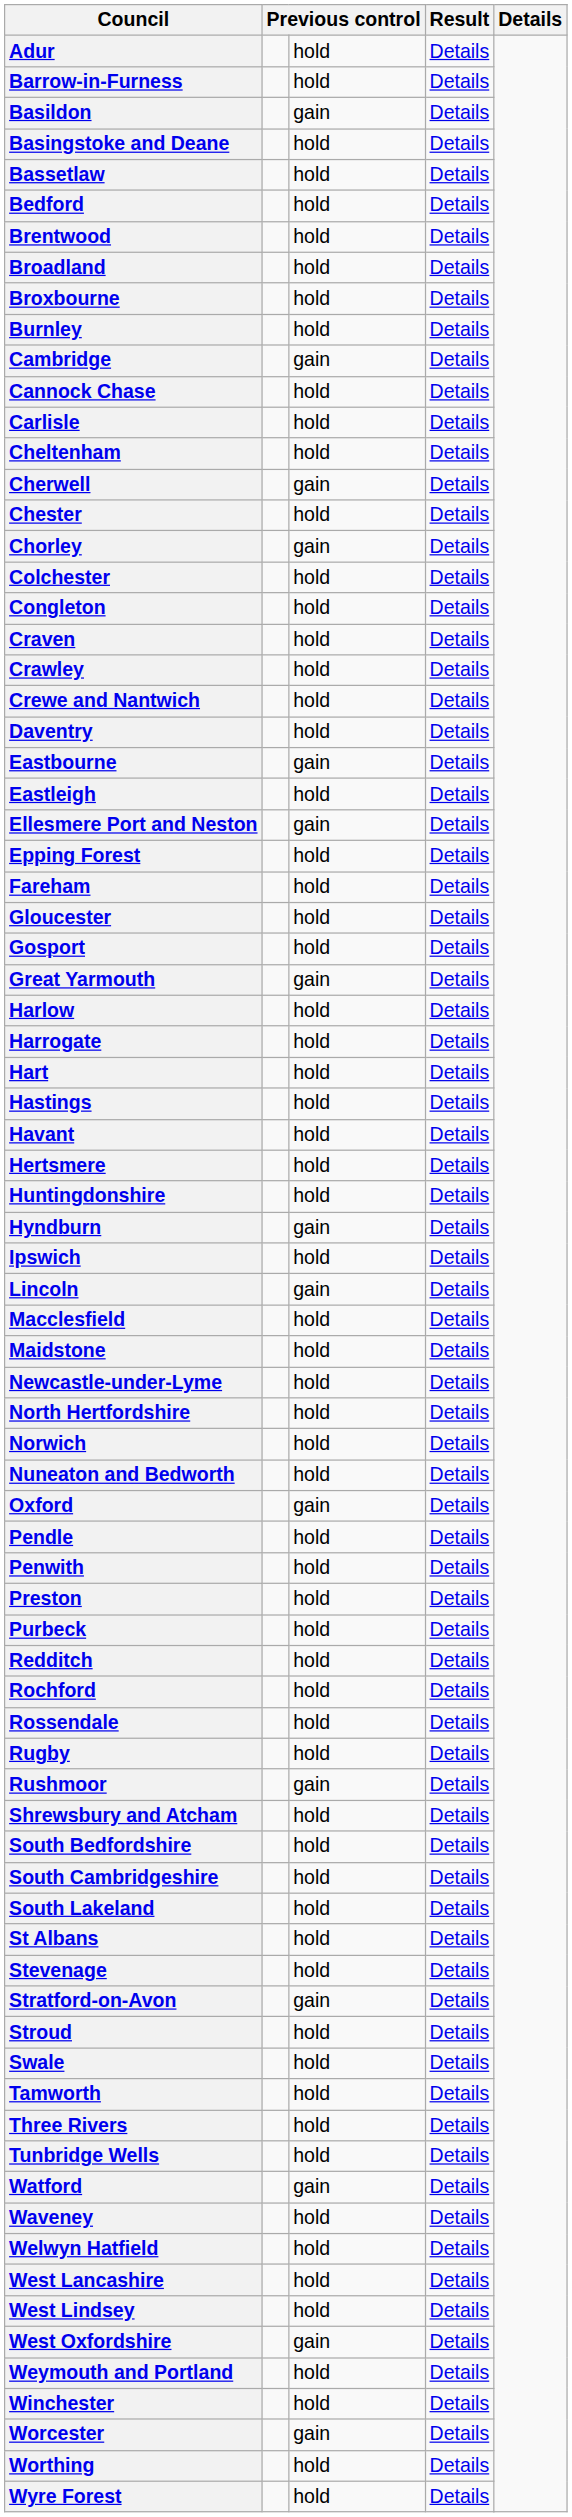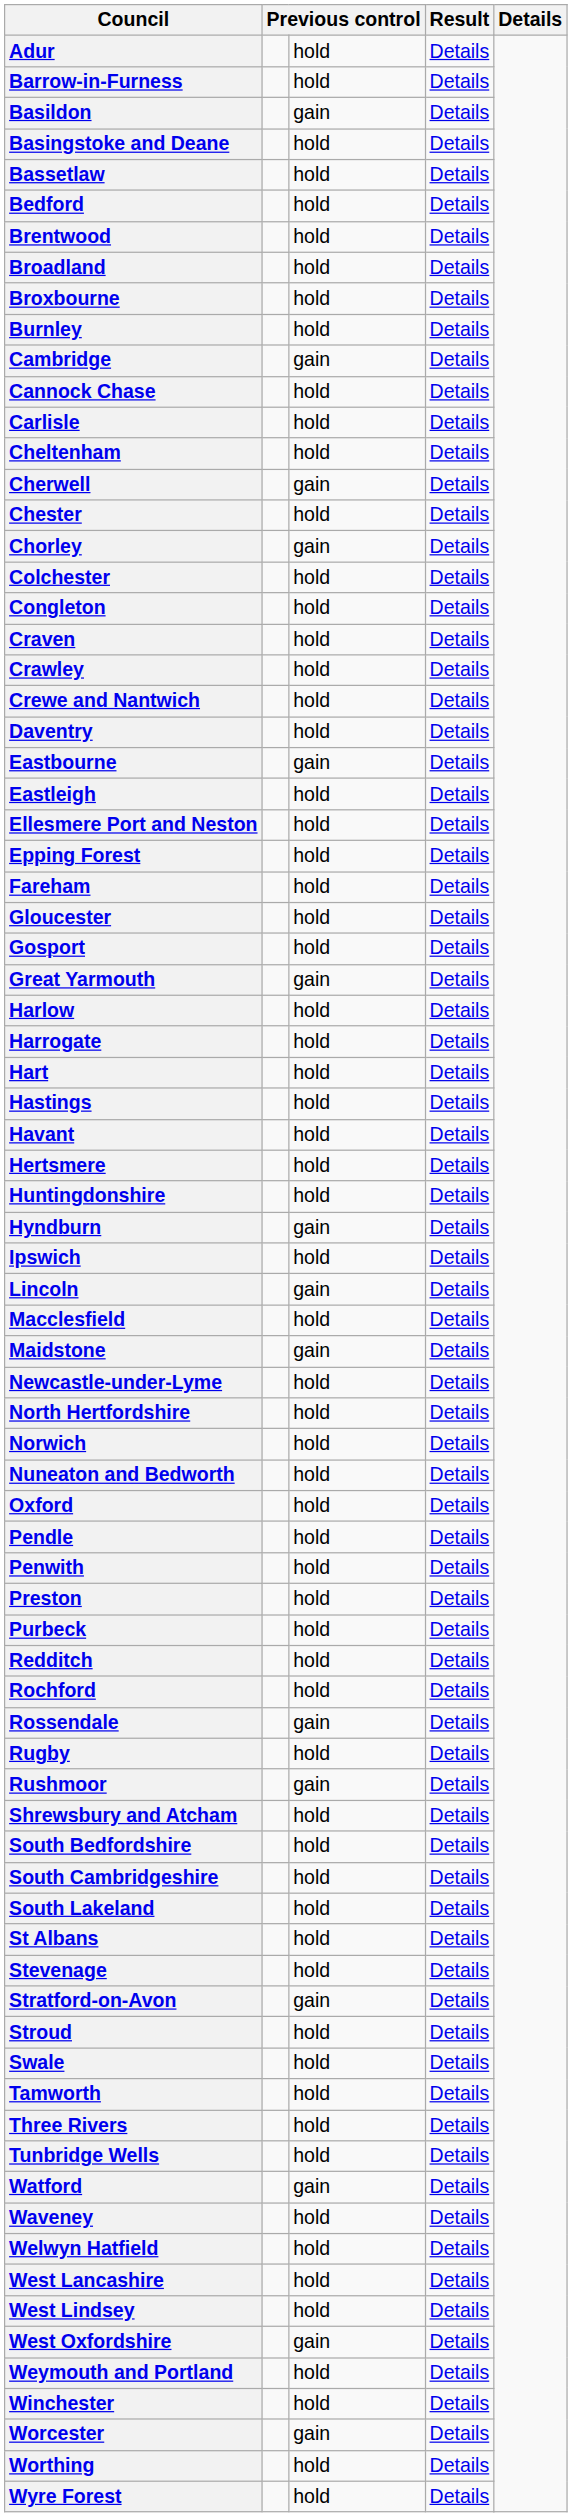 <table class="wikitable sortable" border="1">
 <tr>
 <th scope="col">Council</th>
 <th colspan=2>Previous control</th>
 <th colspan=2>Result</th>
 <th class="unsortable" scope="col">Details</th>
 </tr>
 <tr>
 <th scope="row" style="text-align: left;"><a href='#'>Adur</a></th>
 <td></td>
 <td> hold</td>
 <td><a href='#'>Details</a></td>
 </tr>
 <tr>
 <th scope="row" style="text-align: left;"><a href='#'>Barrow-in-Furness</a></th>
 <td></td>
 <td> hold</td>
 <td><a href='#'>Details</a></td>
 </tr>
 <tr>
 <th scope="row" style="text-align: left;"><a href='#'>Basildon</a></th>
 <td></td>
 <td> gain</td>
 <td><a href='#'>Details</a></td>
 </tr>
 <tr>
 <th scope="row" style="text-align: left;"><a href='#'>Basingstoke and Deane</a></th>
 <td></td>
 <td> hold</td>
 <td><a href='#'>Details</a></td>
 </tr>
 <tr>
 <th scope="row" style="text-align: left;"><a href='#'>Bassetlaw</a></th>
 <td></td>
 <td> hold</td>
 <td><a href='#'>Details</a></td>
 </tr>
 <tr>
 <th scope="row" style="text-align: left;"><a href='#'>Bedford</a></th>
 <td></td>
 <td> hold</td>
 <td><a href='#'>Details</a></td>
 </tr>
 <tr>
 <th scope="row" style="text-align: left;"><a href='#'>Brentwood</a></th>
 <td></td>
 <td> hold</td>
 <td><a href='#'>Details</a></td>
 </tr>
 <tr>
 <th scope="row" style="text-align: left;"><a href='#'>Broadland</a></th>
 <td></td>
 <td> hold</td>
 <td><a href='#'>Details</a></td>
 </tr>
 <tr>
 <th scope="row" style="text-align: left;"><a href='#'>Broxbourne</a></th>
 <td></td>
 <td> hold</td>
 <td><a href='#'>Details</a></td>
 </tr>
 <tr>
 <th scope="row" style="text-align: left;"><a href='#'>Burnley</a></th>
 <td></td>
 <td> hold</td>
 <td><a href='#'>Details</a></td>
 </tr>
 <tr>
 <th scope="row" style="text-align: left;"><a href='#'>Cambridge</a></th>
 <td></td>
 <td> gain</td>
 <td><a href='#'>Details</a></td>
 </tr>
 <tr>
 <th scope="row" style="text-align: left;"><a href='#'>Cannock Chase</a></th>
 <td></td>
 <td> hold</td>
 <td><a href='#'>Details</a></td>
 </tr>
 <tr>
 <th scope="row" style="text-align: left;"><a href='#'>Carlisle</a></th>
 <td></td>
 <td> hold</td>
 <td><a href='#'>Details</a></td>
 </tr>
 <tr>
 <th scope="row" style="text-align: left;"><a href='#'>Cheltenham</a></th>
 <td></td>
 <td> hold</td>
 <td><a href='#'>Details</a></td>
 </tr>
 <tr>
 <th scope="row" style="text-align: left;"><a href='#'>Cherwell</a></th>
 <td></td>
 <td> gain</td>
 <td><a href='#'>Details</a></td>
 </tr>
 <tr>
 <th scope="row" style="text-align: left;"><a href='#'>Chester</a></th>
 <td></td>
 <td> hold</td>
 <td><a href='#'>Details</a></td>
 </tr>
 <tr>
 <th scope="row" style="text-align: left;"><a href='#'>Chorley</a></th>
 <td></td>
 <td> gain</td>
 <td><a href='#'>Details</a></td>
 </tr>
 <tr>
 <th scope="row" style="text-align: left;"><a href='#'>Colchester</a></th>
 <td></td>
 <td> hold</td>
 <td><a href='#'>Details</a></td>
 </tr>
 <tr>
 <th scope="row" style="text-align: left;"><a href='#'>Congleton</a></th>
 <td></td>
 <td> hold</td>
 <td><a href='#'>Details</a></td>
 </tr>
 <tr>
 <th scope="row" style="text-align: left;"><a href='#'>Craven</a></th>
 <td></td>
 <td> hold</td>
 <td><a href='#'>Details</a></td>
 </tr>
 <tr>
 <th scope="row" style="text-align: left;"><a href='#'>Crawley</a></th>
 <td></td>
 <td> hold</td>
 <td><a href='#'>Details</a></td>
 </tr>
 <tr>
 <th scope="row" style="text-align: left;"><a href='#'>Crewe and Nantwich</a></th>
 <td></td>
 <td> hold</td>
 <td><a href='#'>Details</a></td>
 </tr>
 <tr>
 <th scope="row" style="text-align: left;"><a href='#'>Daventry</a></th>
 <td></td>
 <td> hold</td>
 <td><a href='#'>Details</a></td>
 </tr>
 <tr>
 <th scope="row" style="text-align: left;"><a href='#'>Eastbourne</a></th>
 <td></td>
 <td> gain</td>
 <td><a href='#'>Details</a></td>
 </tr>
 <tr>
 <th scope="row" style="text-align: left;"><a href='#'>Eastleigh</a></th>
 <td></td>
 <td> hold</td>
 <td><a href='#'>Details</a></td>
 </tr>
 <tr>
 <th scope="row" style="text-align: left;"><a href='#'>Ellesmere Port and Neston</a></th>
 <td></td>
-<td> gain</td>
+<td> hold</td>
 <td><a href='#'>Details</a></td>
 </tr>
 <tr>
 <th scope="row" style="text-align: left;"><a href='#'>Epping Forest</a></th>
 <td></td>
 <td> hold</td>
 <td><a href='#'>Details</a></td>
 </tr>
 <tr>
 <th scope="row" style="text-align: left;"><a href='#'>Fareham</a></th>
 <td></td>
 <td> hold</td>
 <td><a href='#'>Details</a></td>
 </tr>
 <tr>
 <th scope="row" style="text-align: left;"><a href='#'>Gloucester</a></th>
 <td></td>
 <td> hold</td>
 <td><a href='#'>Details</a></td>
 </tr>
 <tr>
 <th scope="row" style="text-align: left;"><a href='#'>Gosport</a></th>
 <td></td>
 <td> hold</td>
 <td><a href='#'>Details</a></td>
 </tr>
 <tr>
 <th scope="row" style="text-align: left;"><a href='#'>Great Yarmouth</a></th>
 <td></td>
 <td> gain</td>
 <td><a href='#'>Details</a></td>
 </tr>
 <tr>
 <th scope="row" style="text-align: left;"><a href='#'>Harlow</a></th>
 <td></td>
 <td> hold</td>
 <td><a href='#'>Details</a></td>
 </tr>
 <tr>
 <th scope="row" style="text-align: left;"><a href='#'>Harrogate</a></th>
 <td></td>
 <td> hold</td>
 <td><a href='#'>Details</a></td>
 </tr>
 <tr>
 <th scope="row" style="text-align: left;"><a href='#'>Hart</a></th>
 <td></td>
 <td> hold</td>
 <td><a href='#'>Details</a></td>
 </tr>
 <tr>
 <th scope="row" style="text-align: left;"><a href='#'>Hastings</a></th>
 <td></td>
 <td> hold</td>
 <td><a href='#'>Details</a></td>
 </tr>
 <tr>
 <th scope="row" style="text-align: left;"><a href='#'>Havant</a></th>
 <td></td>
 <td> hold</td>
 <td><a href='#'>Details</a></td>
 </tr>
 <tr>
 <th scope="row" style="text-align: left;"><a href='#'>Hertsmere</a></th>
 <td></td>
 <td> hold</td>
 <td><a href='#'>Details</a></td>
 </tr>
 <tr>
 <th scope="row" style="text-align: left;"><a href='#'>Huntingdonshire</a></th>
 <td></td>
 <td> hold</td>
 <td><a href='#'>Details</a></td>
 </tr>
 <tr>
 <th scope="row" style="text-align: left;"><a href='#'>Hyndburn</a></th>
 <td></td>
 <td> gain</td>
 <td><a href='#'>Details</a></td>
 </tr>
 <tr>
 <th scope="row" style="text-align: left;"><a href='#'>Ipswich</a></th>
 <td></td>
 <td> hold</td>
 <td><a href='#'>Details</a></td>
 </tr>
 <tr>
 <th scope="row" style="text-align: left;"><a href='#'>Lincoln</a></th>
 <td></td>
 <td> gain</td>
 <td><a href='#'>Details</a></td>
 </tr>
 <tr>
 <th scope="row" style="text-align: left;"><a href='#'>Macclesfield</a></th>
 <td></td>
 <td> hold</td>
 <td><a href='#'>Details</a></td>
 </tr>
 <tr>
 <th scope="row" style="text-align: left;"><a href='#'>Maidstone</a></th>
 <td></td>
-<td> hold</td>
+<td> gain</td>
 <td><a href='#'>Details</a></td>
 </tr>
 <tr>
 <th scope="row" style="text-align: left;"><a href='#'>Newcastle-under-Lyme</a></th>
 <td></td>
 <td> hold</td>
 <td><a href='#'>Details</a></td>
 </tr>
 <tr>
 <th scope="row" style="text-align: left;"><a href='#'>North Hertfordshire</a></th>
 <td></td>
 <td> hold</td>
 <td><a href='#'>Details</a></td>
 </tr>
 <tr>
 <th scope="row" style="text-align: left;"><a href='#'>Norwich</a></th>
 <td></td>
 <td> hold</td>
 <td><a href='#'>Details</a></td>
 </tr>
 <tr>
 <th scope="row" style="text-align: left;"><a href='#'>Nuneaton and Bedworth</a></th>
 <td></td>
 <td> hold</td>
 <td><a href='#'>Details</a></td>
 </tr>
 <tr>
 <th scope="row" style="text-align: left;"><a href='#'>Oxford</a></th>
 <td></td>
-<td> gain</td>
+<td> hold</td>
 <td><a href='#'>Details</a></td>
 </tr>
 <tr>
 <th scope="row" style="text-align: left;"><a href='#'>Pendle</a></th>
 <td></td>
 <td> hold</td>
 <td><a href='#'>Details</a></td>
 </tr>
 <tr>
 <th scope="row" style="text-align: left;"><a href='#'>Penwith</a></th>
 <td></td>
 <td> hold</td>
 <td><a href='#'>Details</a></td>
 </tr>
 <tr>
 <th scope="row" style="text-align: left;"><a href='#'>Preston</a></th>
 <td></td>
 <td> hold</td>
 <td><a href='#'>Details</a></td>
 </tr>
 <tr>
 <th scope="row" style="text-align: left;"><a href='#'>Purbeck</a></th>
 <td></td>
 <td> hold</td>
 <td><a href='#'>Details</a></td>
 </tr>
 <tr>
 <th scope="row" style="text-align: left;"><a href='#'>Redditch</a></th>
 <td></td>
 <td> hold</td>
 <td><a href='#'>Details</a></td>
 </tr>
 <tr>
 <th scope="row" style="text-align: left;"><a href='#'>Rochford</a></th>
 <td></td>
 <td> hold</td>
 <td><a href='#'>Details</a></td>
 </tr>
 <tr>
 <th scope="row" style="text-align: left;"><a href='#'>Rossendale</a></th>
 <td></td>
-<td> hold</td>
+<td> gain</td>
 <td><a href='#'>Details</a></td>
 </tr>
 <tr>
 <th scope="row" style="text-align: left;"><a href='#'>Rugby</a></th>
 <td></td>
 <td> hold</td>
 <td><a href='#'>Details</a></td>
 </tr>
 <tr>
 <th scope="row" style="text-align: left;"><a href='#'>Rushmoor</a></th>
 <td></td>
 <td> gain</td>
 <td><a href='#'>Details</a></td>
 </tr>
 <tr>
 <th scope="row" style="text-align: left;"><a href='#'>Shrewsbury and Atcham</a></th>
 <td></td>
 <td> hold</td>
 <td><a href='#'>Details</a></td>
 </tr>
 <tr>
 <th scope="row" style="text-align: left;"><a href='#'>South Bedfordshire</a></th>
 <td></td>
 <td> hold</td>
 <td><a href='#'>Details</a></td>
 </tr>
 <tr>
 <th scope="row" style="text-align: left;"><a href='#'>South Cambridgeshire</a></th>
 <td></td>
 <td> hold</td>
 <td><a href='#'>Details</a></td>
 </tr>
 <tr>
 <th scope="row" style="text-align: left;"><a href='#'>South Lakeland</a></th>
 <td></td>
 <td> hold</td>
 <td><a href='#'>Details</a></td>
 </tr>
 <tr>
 <th scope="row" style="text-align: left;"><a href='#'>St Albans</a></th>
 <td></td>
 <td> hold</td>
 <td><a href='#'>Details</a></td>
 </tr>
 <tr>
 <th scope="row" style="text-align: left;"><a href='#'>Stevenage</a></th>
 <td></td>
 <td> hold</td>
 <td><a href='#'>Details</a></td>
 </tr>
 <tr>
 <th scope="row" style="text-align: left;"><a href='#'>Stratford-on-Avon</a></th>
 <td></td>
 <td> gain</td>
 <td><a href='#'>Details</a></td>
 </tr>
 <tr>
 <th scope="row" style="text-align: left;"><a href='#'>Stroud</a></th>
 <td></td>
 <td> hold</td>
 <td><a href='#'>Details</a></td>
 </tr>
 <tr>
 <th scope="row" style="text-align: left;"><a href='#'>Swale</a></th>
 <td></td>
 <td> hold</td>
 <td><a href='#'>Details</a></td>
 </tr>
 <tr>
 <th scope="row" style="text-align: left;"><a href='#'>Tamworth</a></th>
 <td></td>
 <td> hold</td>
 <td><a href='#'>Details</a></td>
 </tr>
 <tr>
 <th scope="row" style="text-align: left;"><a href='#'>Three Rivers</a></th>
 <td></td>
 <td> hold</td>
 <td><a href='#'>Details</a></td>
 </tr>
 <tr>
 <th scope="row" style="text-align: left;"><a href='#'>Tunbridge Wells</a></th>
 <td></td>
 <td> hold</td>
 <td><a href='#'>Details</a></td>
 </tr>
 <tr>
 <th scope="row" style="text-align: left;"><a href='#'>Watford</a></th>
 <td></td>
 <td> gain</td>
 <td><a href='#'>Details</a></td>
 </tr>
 <tr>
 <th scope="row" style="text-align: left;"><a href='#'>Waveney</a></th>
 <td></td>
 <td> hold</td>
 <td><a href='#'>Details</a></td>
 </tr>
 <tr>
 <th scope="row" style="text-align: left;"><a href='#'>Welwyn Hatfield</a></th>
 <td></td>
 <td> hold</td>
 <td><a href='#'>Details</a></td>
 </tr>
 <tr>
 <th scope="row" style="text-align: left;"><a href='#'>West Lancashire</a></th>
 <td></td>
 <td> hold</td>
 <td><a href='#'>Details</a></td>
 </tr>
 <tr>
 <th scope="row" style="text-align: left;"><a href='#'>West Lindsey</a></th>
 <td></td>
 <td> hold</td>
 <td><a href='#'>Details</a></td>
 </tr>
 <tr>
 <th scope="row" style="text-align: left;"><a href='#'>West Oxfordshire</a></th>
 <td></td>
 <td> gain</td>
 <td><a href='#'>Details</a></td>
 </tr>
 <tr>
 <th scope="row" style="text-align: left;"><a href='#'>Weymouth and Portland</a></th>
 <td></td>
 <td> hold</td>
 <td><a href='#'>Details</a></td>
 </tr>
 <tr>
 <th scope="row" style="text-align: left;"><a href='#'>Winchester</a></th>
 <td></td>
 <td> hold</td>
 <td><a href='#'>Details</a></td>
 </tr>
 <tr>
 <th scope="row" style="text-align: left;"><a href='#'>Worcester</a></th>
 <td></td>
 <td> gain</td>
 <td><a href='#'>Details</a></td>
 </tr>
 <tr>
 <th scope="row" style="text-align: left;"><a href='#'>Worthing</a></th>
 <td></td>
 <td> hold</td>
 <td><a href='#'>Details</a></td>
 </tr>
 <tr>
 <th scope="row" style="text-align: left;"><a href='#'>Wyre Forest</a></th>
 <td></td>
 <td> hold</td>
 <td><a href='#'>Details</a></td>
 </tr>
 </table>
